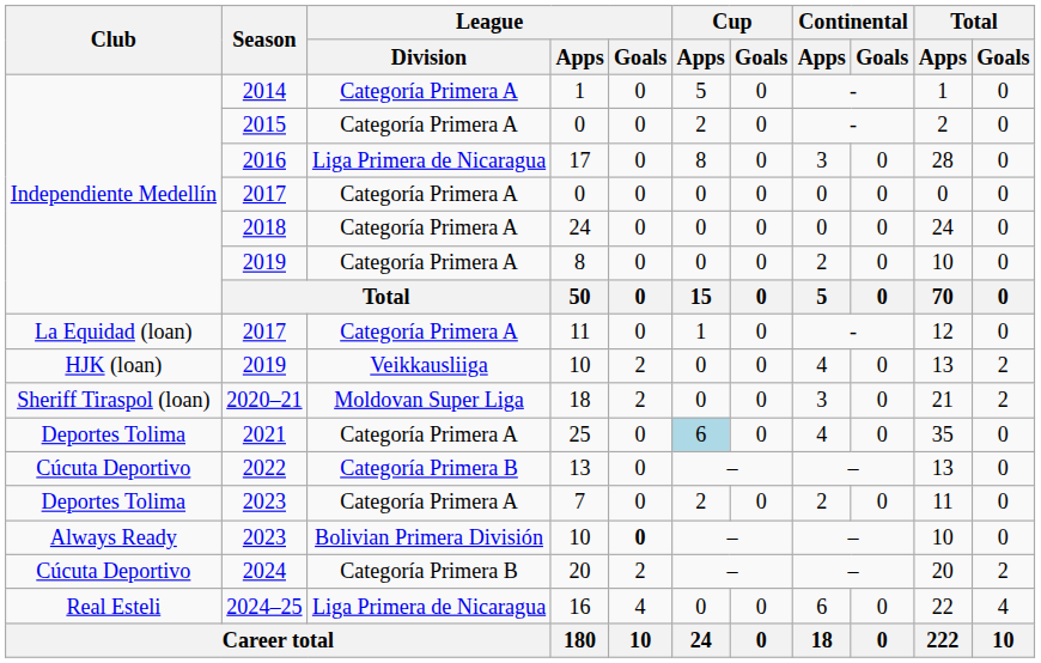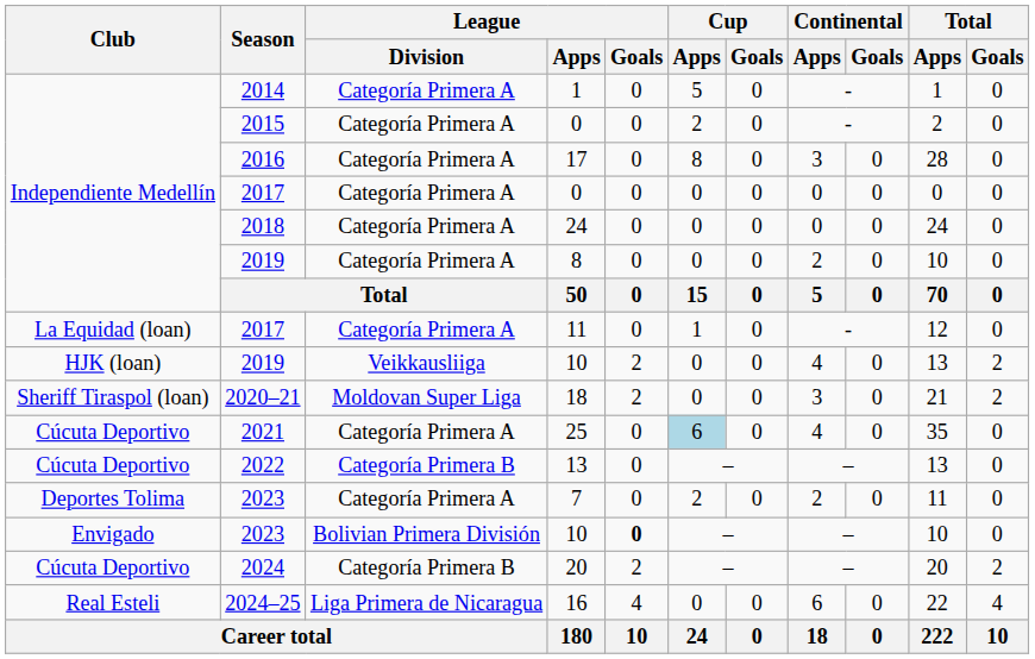 <table class="wikitable" style="text-align: center">
 <tr>
 <th rowspan="2">Club</th>
 <th rowspan="2">Season</th>
 <th colspan="3">League</th>
 <th colspan="2">Cup</th>
 <th colspan="2">Continental</th>
 <th colspan="2">Total</th>
 </tr>
 <tr>
 <th>Division</th>
 <th>Apps</th>
 <th>Goals</th>
 <th>Apps</th>
 <th>Goals</th>
 <th>Apps</th>
 <th>Goals</th>
 <th>Apps</th>
 <th>Goals</th>
 </tr>
 <tr>
 <td rowspan="7"><a href='#'>Independiente Medellín</a></td>
 <td><a href='#'>2014</a></td>
 <td><a href='#'>Categoría Primera A</a></td>
 <td>1</td>
 <td>0</td>
 <td>5</td>
 <td>0</td>
 <td colspan="2">-</td>
 <td>1</td>
 <td>0</td>
 </tr>
 <tr>
 <td><a href='#'>2015</a></td>
 <td>Categoría Primera A</td>
 <td>0</td>
 <td>0</td>
 <td>2</td>
 <td>0</td>
 <td colspan="2">-</td>
 <td>2</td>
 <td>0</td>
 </tr>
 <tr>
 <td><a href='#'>2016</a></td>
-<td><a href='#'>Liga Primera de Nicaragua</a></td>
+<td>Categoría Primera A</td>
 <td>17</td>
 <td>0</td>
 <td>8</td>
 <td>0</td>
 <td>3</td>
 <td>0</td>
 <td>28</td>
 <td>0</td>
 </tr>
 <tr>
 <td><a href='#'>2017</a></td>
 <td>Categoría Primera A</td>
 <td>0</td>
 <td>0</td>
 <td>0</td>
 <td>0</td>
 <td>0</td>
 <td>0</td>
 <td>0</td>
 <td>0</td>
 </tr>
 <tr>
 <td><a href='#'>2018</a></td>
 <td>Categoría Primera A</td>
 <td>24</td>
 <td>0</td>
 <td>0</td>
 <td>0</td>
 <td>0</td>
 <td>0</td>
 <td>24</td>
 <td>0</td>
 </tr>
 <tr>
 <td><a href='#'>2019</a></td>
 <td>Categoría Primera A</td>
 <td>8</td>
 <td>0</td>
 <td>0</td>
 <td>0</td>
 <td>2</td>
 <td>0</td>
 <td>10</td>
 <td>0</td>
 </tr>
 <tr>
 <th colspan="2">Total</th>
 <th>50</th>
 <th>0</th>
 <th>15</th>
 <th>0</th>
 <th>5</th>
 <th>0</th>
 <th>70</th>
 <th>0</th>
 </tr>
 <tr>
 <td><a href='#'>La Equidad</a> (loan)</td>
 <td><a href='#'>2017</a></td>
 <td><a href='#'>Categoría Primera A</a></td>
 <td>11</td>
 <td>0</td>
 <td>1</td>
 <td>0</td>
 <td colspan="2">-</td>
 <td>12</td>
 <td>0</td>
 </tr>
 <tr>
 <td><a href='#'>HJK</a> (loan)</td>
 <td><a href='#'>2019</a></td>
 <td><a href='#'>Veikkausliiga</a></td>
 <td>10</td>
 <td>2</td>
 <td>0</td>
 <td>0</td>
 <td>4</td>
 <td>0</td>
 <td>13</td>
 <td>2</td>
 </tr>
 <tr>
 <td><a href='#'>Sheriff Tiraspol</a> (loan)</td>
 <td><a href='#'>2020–21</a></td>
 <td><a href='#'>Moldovan Super Liga</a></td>
 <td>18</td>
 <td>2</td>
 <td>0</td>
 <td>0</td>
 <td>3</td>
 <td>0</td>
 <td>21</td>
 <td>2</td>
 </tr>
 <tr>
-<td><a href='#'>Deportes Tolima</a></td>
+<td><a href='#'>Cúcuta Deportivo</a></td>
 <td><a href='#'>2021</a></td>
 <td>Categoría Primera A</td>
 <td>25</td>
 <td>0</td>
 <td style="background: lightblue;">6</td>
 <td>0</td>
 <td>4</td>
 <td>0</td>
 <td>35</td>
 <td>0</td>
 </tr>
 <tr>
 <td><a href='#'>Cúcuta Deportivo</a></td>
 <td><a href='#'>2022</a></td>
 <td><a href='#'>Categoría Primera B</a></td>
 <td>13</td>
 <td>0</td>
 <td colspan=2>–</td>
 <td colspan=2>–</td>
 <td>13</td>
 <td>0</td>
 </tr>
 <tr>
 <td><a href='#'>Deportes Tolima</a></td>
 <td><a href='#'>2023</a></td>
 <td>Categoría Primera A</td>
 <td>7</td>
 <td>0</td>
 <td>2</td>
 <td>0</td>
 <td>2</td>
 <td>0</td>
 <td>11</td>
 <td>0</td>
 </tr>
 <tr>
-<td><a href='#'>Always Ready</a></td>
+<td><a href='#'>Envigado</a></td>
 <td><a href='#'>2023</a></td>
 <td><a href='#'>Bolivian Primera División</a></td>
 <td>10</td>
 <td><strong>0</strong></td>
 <td colspan=2>–</td>
 <td colspan=2>–</td>
 <td>10</td>
 <td>0</td>
 </tr>
 <tr>
 <td><a href='#'>Cúcuta Deportivo</a></td>
 <td><a href='#'>2024</a></td>
 <td>Categoría Primera B</td>
 <td>20</td>
 <td>2</td>
 <td colspan=2>–</td>
 <td colspan=2>–</td>
 <td>20</td>
 <td>2</td>
 </tr>
 <tr>
 <td><a href='#'>Real Esteli</a></td>
 <td><a href='#'>2024–25</a></td>
 <td><a href='#'>Liga Primera de Nicaragua</a></td>
 <td>16</td>
 <td>4</td>
 <td>0</td>
 <td>0</td>
 <td>6</td>
 <td>0</td>
 <td>22</td>
 <td>4</td>
 </tr>
 <tr>
 <th colspan="3">Career total</th>
 <th>180</th>
 <th>10</th>
 <th>24</th>
 <th>0</th>
 <th>18</th>
 <th>0</th>
 <th>222</th>
 <th>10</th>
 </tr>
 </table>
